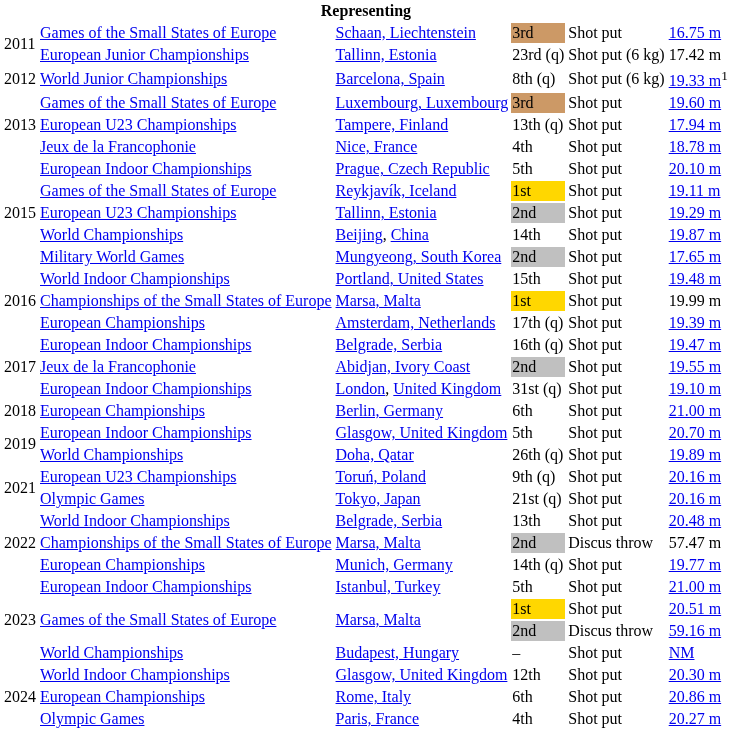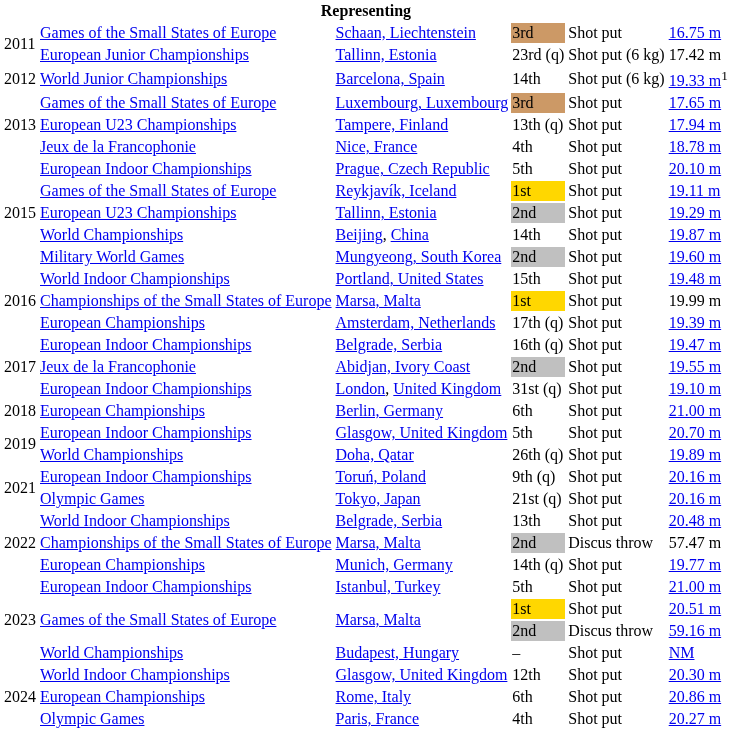 <table>
 <tr>
 <th colspan="6">Representing </th>
 </tr>
 <tr>
 <td rowspan=2>2011</td>
 <td><a href='#'>Games of the Small States of Europe</a></td>
 <td><a href='#'>Schaan, Liechtenstein</a></td>
 <td bgcolor=cc9966>3rd</td>
 <td>Shot put</td>
 <td><a href='#'>16.75 m</a></td>
 </tr>
 <tr>
 <td><a href='#'>European Junior Championships</a></td>
 <td><a href='#'>Tallinn, Estonia</a></td>
 <td>23rd (q)</td>
 <td>Shot put (6 kg)</td>
 <td>17.42 m</td>
 </tr>
 <tr>
 <td>2012</td>
 <td><a href='#'>World Junior Championships</a></td>
 <td><a href='#'>Barcelona, Spain</a></td>
-<td>8th (q)</td>
+<td>14th</td>
 <td>Shot put (6 kg)</td>
 <td><a href='#'>19.33 m</a><sup>1</sup></td>
 </tr>
 <tr>
 <td rowspan=3>2013</td>
 <td><a href='#'>Games of the Small States of Europe</a></td>
 <td><a href='#'>Luxembourg, Luxembourg</a></td>
 <td bgcolor=cc9966>3rd</td>
 <td>Shot put</td>
-<td><a href='#'>19.60 m</a></td>
+<td><a href='#'>17.65 m</a></td>
 </tr>
 <tr>
 <td><a href='#'>European U23 Championships</a></td>
 <td><a href='#'>Tampere, Finland</a></td>
 <td>13th (q)</td>
 <td>Shot put</td>
 <td><a href='#'>17.94 m</a></td>
 </tr>
 <tr>
 <td><a href='#'>Jeux de la Francophonie</a></td>
 <td><a href='#'>Nice, France</a></td>
 <td>4th</td>
 <td>Shot put</td>
 <td><a href='#'>18.78 m</a></td>
 </tr>
 <tr>
 <td rowspan=5>2015</td>
 <td><a href='#'>European Indoor Championships</a></td>
 <td><a href='#'>Prague, Czech Republic</a></td>
 <td>5th</td>
 <td>Shot put</td>
 <td><a href='#'>20.10 m</a></td>
 </tr>
 <tr>
 <td><a href='#'>Games of the Small States of Europe</a></td>
 <td><a href='#'>Reykjavík, Iceland</a></td>
 <td bgcolor=gold>1st</td>
 <td>Shot put</td>
 <td><a href='#'>19.11 m</a></td>
 </tr>
 <tr>
 <td><a href='#'>European U23 Championships</a></td>
 <td><a href='#'>Tallinn, Estonia</a></td>
 <td bgcolor=silver>2nd</td>
 <td>Shot put</td>
 <td><a href='#'>19.29 m</a></td>
 </tr>
 <tr>
 <td><a href='#'>World Championships</a></td>
 <td><a href='#'>Beijing</a>, <a href='#'>China</a></td>
 <td>14th</td>
 <td>Shot put</td>
 <td><a href='#'>19.87 m</a></td>
 </tr>
 <tr>
 <td><a href='#'>Military World Games</a></td>
 <td><a href='#'>Mungyeong, South Korea</a></td>
 <td bgcolor=silver>2nd</td>
 <td>Shot put</td>
-<td><a href='#'>17.65 m</a></td>
+<td><a href='#'>19.60 m</a></td>
 </tr>
 <tr>
 <td rowspan=3>2016</td>
 <td><a href='#'>World Indoor Championships</a></td>
 <td><a href='#'>Portland, United States</a></td>
 <td>15th</td>
 <td>Shot put</td>
 <td><a href='#'>19.48 m</a></td>
 </tr>
 <tr>
 <td><a href='#'>Championships of the Small States of Europe</a></td>
 <td><a href='#'>Marsa, Malta</a></td>
 <td bgcolor=gold>1st</td>
 <td>Shot put</td>
 <td>19.99 m</td>
 </tr>
 <tr>
 <td><a href='#'>European Championships</a></td>
 <td><a href='#'>Amsterdam, Netherlands</a></td>
 <td>17th (q)</td>
 <td>Shot put</td>
 <td><a href='#'>19.39 m</a></td>
 </tr>
 <tr>
 <td rowspan=3>2017</td>
 <td><a href='#'>European Indoor Championships</a></td>
 <td><a href='#'>Belgrade, Serbia</a></td>
 <td>16th (q)</td>
 <td>Shot put</td>
 <td><a href='#'>19.47 m</a></td>
 </tr>
 <tr>
 <td><a href='#'>Jeux de la Francophonie</a></td>
 <td><a href='#'>Abidjan, Ivory Coast</a></td>
 <td bgcolor=silver>2nd</td>
 <td>Shot put</td>
 <td><a href='#'>19.55 m</a></td>
 </tr>
 <tr>
 <td><a href='#'>European Indoor Championships</a></td>
 <td><a href='#'>London</a>, <a href='#'>United Kingdom</a></td>
 <td>31st (q)</td>
 <td>Shot put</td>
 <td><a href='#'>19.10 m</a></td>
 </tr>
 <tr>
 <td>2018</td>
 <td><a href='#'>European Championships</a></td>
 <td><a href='#'>Berlin, Germany</a></td>
 <td>6th</td>
 <td>Shot put</td>
 <td><a href='#'>21.00 m</a></td>
 </tr>
 <tr>
 <td rowspan=2>2019</td>
 <td><a href='#'>European Indoor Championships</a></td>
 <td><a href='#'>Glasgow, United Kingdom</a></td>
 <td>5th</td>
 <td>Shot put</td>
 <td><a href='#'>20.70 m</a></td>
 </tr>
 <tr>
 <td><a href='#'>World Championships</a></td>
 <td><a href='#'>Doha, Qatar</a></td>
 <td>26th (q)</td>
 <td>Shot put</td>
 <td><a href='#'>19.89 m</a></td>
 </tr>
 <tr>
 <td rowspan=2>2021</td>
-<td><a href='#'>European U23 Championships</a></td>
+<td><a href='#'>European Indoor Championships</a></td>
 <td><a href='#'>Toruń, Poland</a></td>
 <td>9th (q)</td>
 <td>Shot put</td>
 <td><a href='#'>20.16 m</a></td>
 </tr>
 <tr>
 <td><a href='#'>Olympic Games</a></td>
 <td><a href='#'>Tokyo, Japan</a></td>
 <td>21st (q)</td>
 <td>Shot put</td>
 <td><a href='#'>20.16 m</a></td>
 </tr>
 <tr>
 <td rowspan=3>2022</td>
 <td><a href='#'>World Indoor Championships</a></td>
 <td><a href='#'>Belgrade, Serbia</a></td>
 <td>13th</td>
 <td>Shot put</td>
 <td><a href='#'>20.48 m</a></td>
 </tr>
 <tr>
 <td><a href='#'>Championships of the Small States of Europe</a></td>
 <td><a href='#'>Marsa, Malta</a></td>
 <td bgcolor=silver>2nd</td>
 <td>Discus throw</td>
 <td>57.47 m</td>
 </tr>
 <tr>
 <td><a href='#'>European Championships</a></td>
 <td><a href='#'>Munich, Germany</a></td>
 <td>14th (q)</td>
 <td>Shot put</td>
 <td><a href='#'>19.77	m</a></td>
 </tr>
 <tr>
 <td rowspan=4>2023</td>
 <td><a href='#'>European Indoor Championships</a></td>
 <td><a href='#'>Istanbul, Turkey</a></td>
 <td>5th</td>
 <td>Shot put</td>
 <td><a href='#'>21.00 m</a></td>
 </tr>
 <tr>
 <td rowspan=2><a href='#'>Games of the Small States of Europe</a></td>
 <td rowspan=2><a href='#'>Marsa, Malta</a></td>
 <td bgcolor=gold>1st</td>
 <td>Shot put</td>
 <td><a href='#'>20.51 m</a></td>
 </tr>
 <tr>
 <td bgcolor=silver>2nd</td>
 <td>Discus throw</td>
 <td><a href='#'>59.16 m</a></td>
 </tr>
 <tr>
 <td><a href='#'>World Championships</a></td>
 <td><a href='#'>Budapest, Hungary</a></td>
 <td>–</td>
 <td>Shot put</td>
 <td><a href='#'>NM</a></td>
 </tr>
 <tr>
 <td rowspan=3>2024</td>
 <td><a href='#'>World Indoor Championships</a></td>
 <td><a href='#'>Glasgow, United Kingdom</a></td>
 <td>12th</td>
 <td>Shot put</td>
 <td><a href='#'>20.30 m</a></td>
 </tr>
 <tr>
 <td><a href='#'>European Championships</a></td>
 <td><a href='#'>Rome, Italy</a></td>
 <td>6th</td>
 <td>Shot put</td>
 <td><a href='#'>20.86 m</a></td>
 </tr>
 <tr>
 <td><a href='#'>Olympic Games</a></td>
 <td><a href='#'>Paris, France</a></td>
 <td>4th</td>
 <td>Shot put</td>
 <td><a href='#'>20.27 m</a></td>
 </tr>
 </table>
